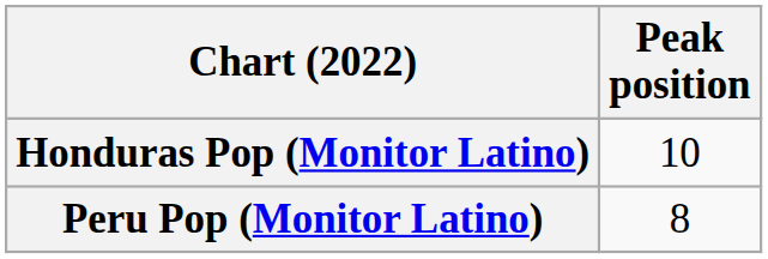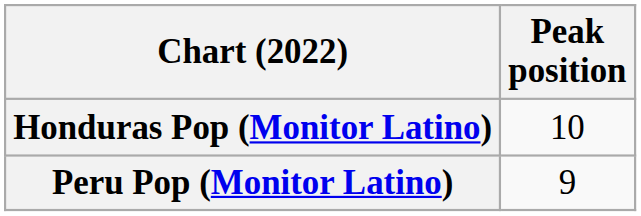 <table class="wikitable plainrowheaders sortable" style="text-align:center">
 <tr>
 <th scope="col">Chart (2022)</th>
 <th scope="col">Peak<br>position</th>
 </tr>
 <tr>
 <th scope="row">Honduras Pop (<a href='#'>Monitor Latino</a>)</th>
 <td>10</td>
 </tr>
 <tr>
 <th scope="row">Peru Pop (<a href='#'>Monitor Latino</a>)</th>
-<td>8</td>
+<td>9</td>
 </tr>
 </table>
